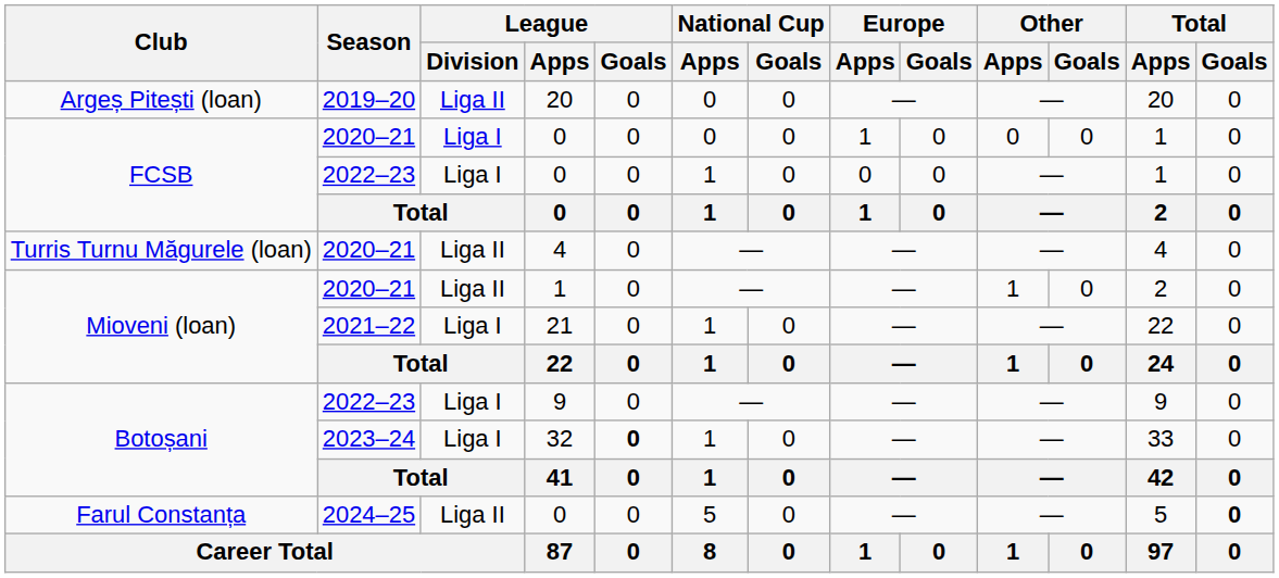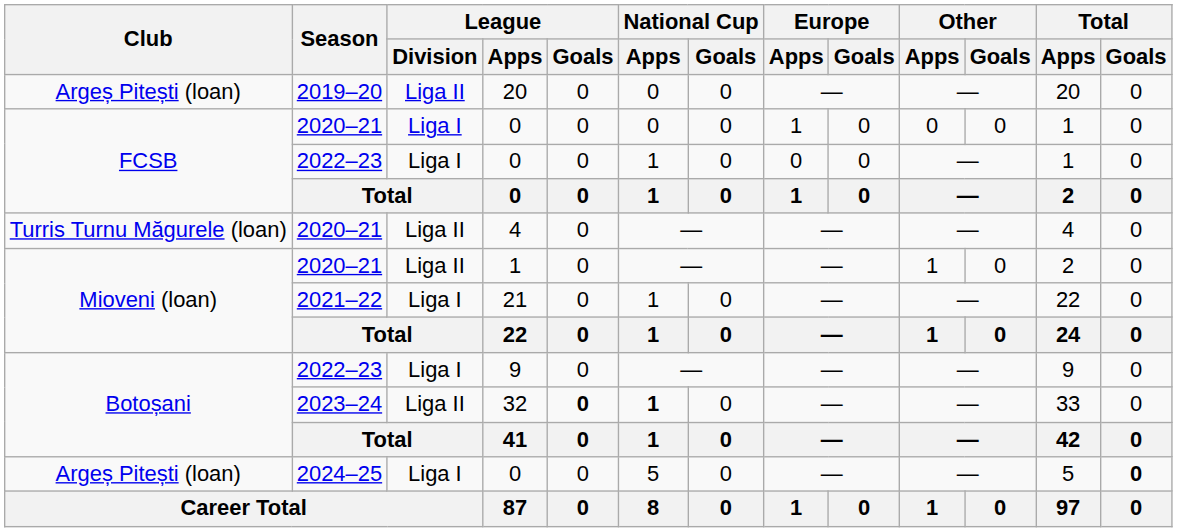 <table class=wikitable style=text-align:center>
 <tr>
 <th rowspan=2>Club</th>
 <th rowspan=2>Season</th>
 <th colspan=3>League</th>
 <th colspan=2>National Cup</th>
 <th colspan=2>Europe</th>
 <th colspan=2>Other</th>
 <th colspan=2>Total</th>
 </tr>
 <tr>
 <th>Division</th>
 <th>Apps</th>
 <th>Goals</th>
 <th>Apps</th>
 <th>Goals</th>
 <th>Apps</th>
 <th>Goals</th>
 <th>Apps</th>
 <th>Goals</th>
 <th>Apps</th>
 <th>Goals</th>
 </tr>
 <tr>
 <td><a href='#'>Argeș Pitești</a> (loan)</td>
 <td><a href='#'>2019–20</a></td>
 <td rowspan="1"><a href='#'>Liga II</a></td>
 <td>20</td>
 <td>0</td>
 <td>0</td>
 <td>0</td>
 <td colspan="2">―</td>
 <td colspan="2">―</td>
 <td>20</td>
 <td>0</td>
 </tr>
 <tr>
 <td rowspan="3"><a href='#'>FCSB</a></td>
 <td><a href='#'>2020–21</a></td>
 <td rowspan="1"><a href='#'>Liga I</a></td>
 <td>0</td>
 <td>0</td>
 <td>0</td>
 <td>0</td>
 <td>1</td>
 <td>0</td>
 <td>0</td>
 <td>0</td>
 <td>1</td>
 <td>0</td>
 </tr>
 <tr>
 <td><a href='#'>2022–23</a></td>
 <td rowspan="1">Liga I</td>
 <td>0</td>
 <td>0</td>
 <td>1</td>
 <td>0</td>
 <td>0</td>
 <td>0</td>
 <td colspan="2">―</td>
 <td>1</td>
 <td>0</td>
 </tr>
 <tr>
 <th colspan="2">Total</th>
 <th>0</th>
 <th>0</th>
 <th>1</th>
 <th>0</th>
 <th>1</th>
 <th>0</th>
 <th colspan="2">―</th>
 <th>2</th>
 <th>0</th>
 </tr>
 <tr>
 <td><a href='#'>Turris Turnu Măgurele</a> (loan)</td>
 <td><a href='#'>2020–21</a></td>
 <td rowspan="1">Liga II</td>
 <td>4</td>
 <td>0</td>
 <td colspan="2">―</td>
 <td colspan="2">―</td>
 <td colspan="2">―</td>
 <td>4</td>
 <td>0</td>
 </tr>
 <tr>
 <td rowspan="3"><a href='#'>Mioveni</a> (loan)</td>
 <td><a href='#'>2020–21</a></td>
 <td rowspan="1">Liga II</td>
 <td>1</td>
 <td>0</td>
 <td colspan="2">―</td>
 <td colspan="2">―</td>
 <td>1</td>
 <td>0</td>
 <td>2</td>
 <td>0</td>
 </tr>
 <tr>
 <td><a href='#'>2021–22</a></td>
 <td rowspan="1">Liga I</td>
 <td>21</td>
 <td>0</td>
 <td>1</td>
 <td>0</td>
 <td colspan="2">―</td>
 <td colspan="2">―</td>
 <td>22</td>
 <td>0</td>
 </tr>
 <tr>
 <th colspan="2">Total</th>
 <th>22</th>
 <th>0</th>
 <th>1</th>
 <th>0</th>
 <th colspan="2">―</th>
 <th>1</th>
 <th>0</th>
 <th>24</th>
 <th>0</th>
 </tr>
 <tr>
 <td rowspan="3"><a href='#'>Botoșani</a></td>
 <td><a href='#'>2022–23</a></td>
 <td rowspan="1">Liga I</td>
 <td>9</td>
 <td>0</td>
 <td colspan="2">―</td>
 <td colspan="2">―</td>
 <td colspan="2">―</td>
 <td>9</td>
 <td>0</td>
 </tr>
 <tr>
 <td><a href='#'>2023–24</a></td>
-<td rowspan="1">Liga I</td>
+<td rowspan="1">Liga II</td>
 <td>32</td>
 <td><strong>0</strong></td>
-<td>1</td>
+<td><strong>1</strong></td>
 <td>0</td>
 <td colspan="2">―</td>
 <td colspan="2">―</td>
 <td>33</td>
 <td>0</td>
 </tr>
 <tr>
 <th colspan="2">Total</th>
 <th>41</th>
 <th>0</th>
 <th>1</th>
 <th>0</th>
 <th colspan="2">―</th>
 <th colspan="2">―</th>
 <th>42</th>
 <th>0</th>
 </tr>
 <tr>
-<td><a href='#'>Farul Constanța</a></td>
+<td><a href='#'>Argeș Pitești</a> (loan)</td>
 <td><a href='#'>2024–25</a></td>
-<td rowspan="1">Liga II</td>
+<td rowspan="1">Liga I</td>
 <td>0</td>
 <td>0</td>
 <td>5</td>
 <td>0</td>
 <td colspan="2">―</td>
 <td colspan="2">―</td>
 <td>5</td>
 <td><strong>0</strong></td>
 </tr>
 <tr>
 <th colspan="3">Career Total</th>
 <th>87</th>
 <th>0</th>
 <th>8</th>
 <th>0</th>
 <th>1</th>
 <th>0</th>
 <th>1</th>
 <th>0</th>
 <th>97</th>
 <th>0</th>
 </tr>
 </table>
